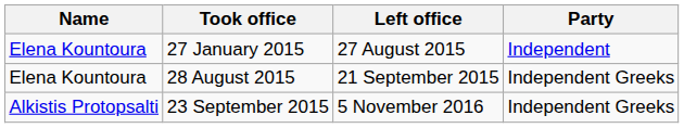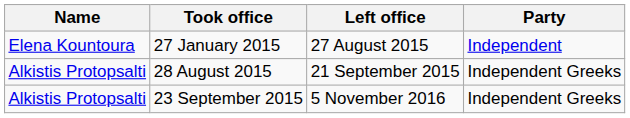 <table class="wikitable">
 <tr>
 <th>Name</th>
 <th>Took office</th>
 <th>Left office</th>
 <th>Party</th>
 </tr>
 <tr>
 <td><a href='#'>Elena Kountoura</a></td>
 <td>27 January 2015</td>
 <td>27 August 2015</td>
 <td><a href='#'>Independent</a></td>
 </tr>
 <tr>
-<td>Elena Kountoura</td>
+<td><a href='#'>Alkistis Protopsalti</a></td>
 <td>28 August 2015</td>
 <td>21 September 2015</td>
 <td>Independent Greeks</td>
 </tr>
 <tr>
 <td><a href='#'>Alkistis Protopsalti</a></td>
 <td>23 September 2015</td>
 <td>5 November 2016</td>
 <td>Independent Greeks</td>
 </tr>
 </table>
